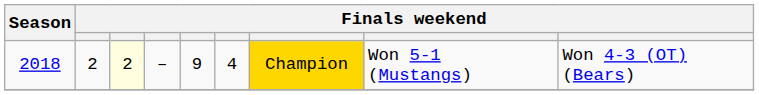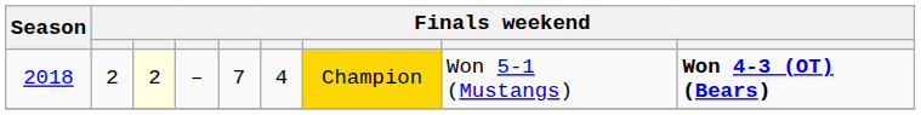 <table class="wikitable" style="text-align: center">
 <tr>
 <th rowspan="2" style="width:40px">Season</th>
 <th colspan="8">Finals weekend</th>
 </tr>
 <tr>
 <th width="20px"></th>
 <th width="20px"></th>
 <th width="20px"></th>
 <th width="20px"></th>
 <th width="20px"></th>
 <th width="80px"></th>
 <th width="140px"></th>
 <th width="140px"></th>
 </tr>
 <tr>
 <td><a href='#'>2018</a></td>
 <td>2</td>
 <td style="background: lightyellow;">2</td>
 <td>–</td>
-<td>9</td>
+<td>7</td>
 <td>4</td>
 <td bgcolor="gold">Champion</td>
 <td align="left">Won <a href='#'>5-1</a> (<a href='#'>Mustangs</a>)</td>
-<td align="left">Won <a href='#'>4-3 (OT)</a> (<a href='#'>Bears</a>)</td>
+<td align="left"><strong>Won <a href='#'>4-3 (OT)</a> (<a href='#'>Bears</a>)</strong></td>
 </tr>
 <tr>
 </tr>
 </table>
